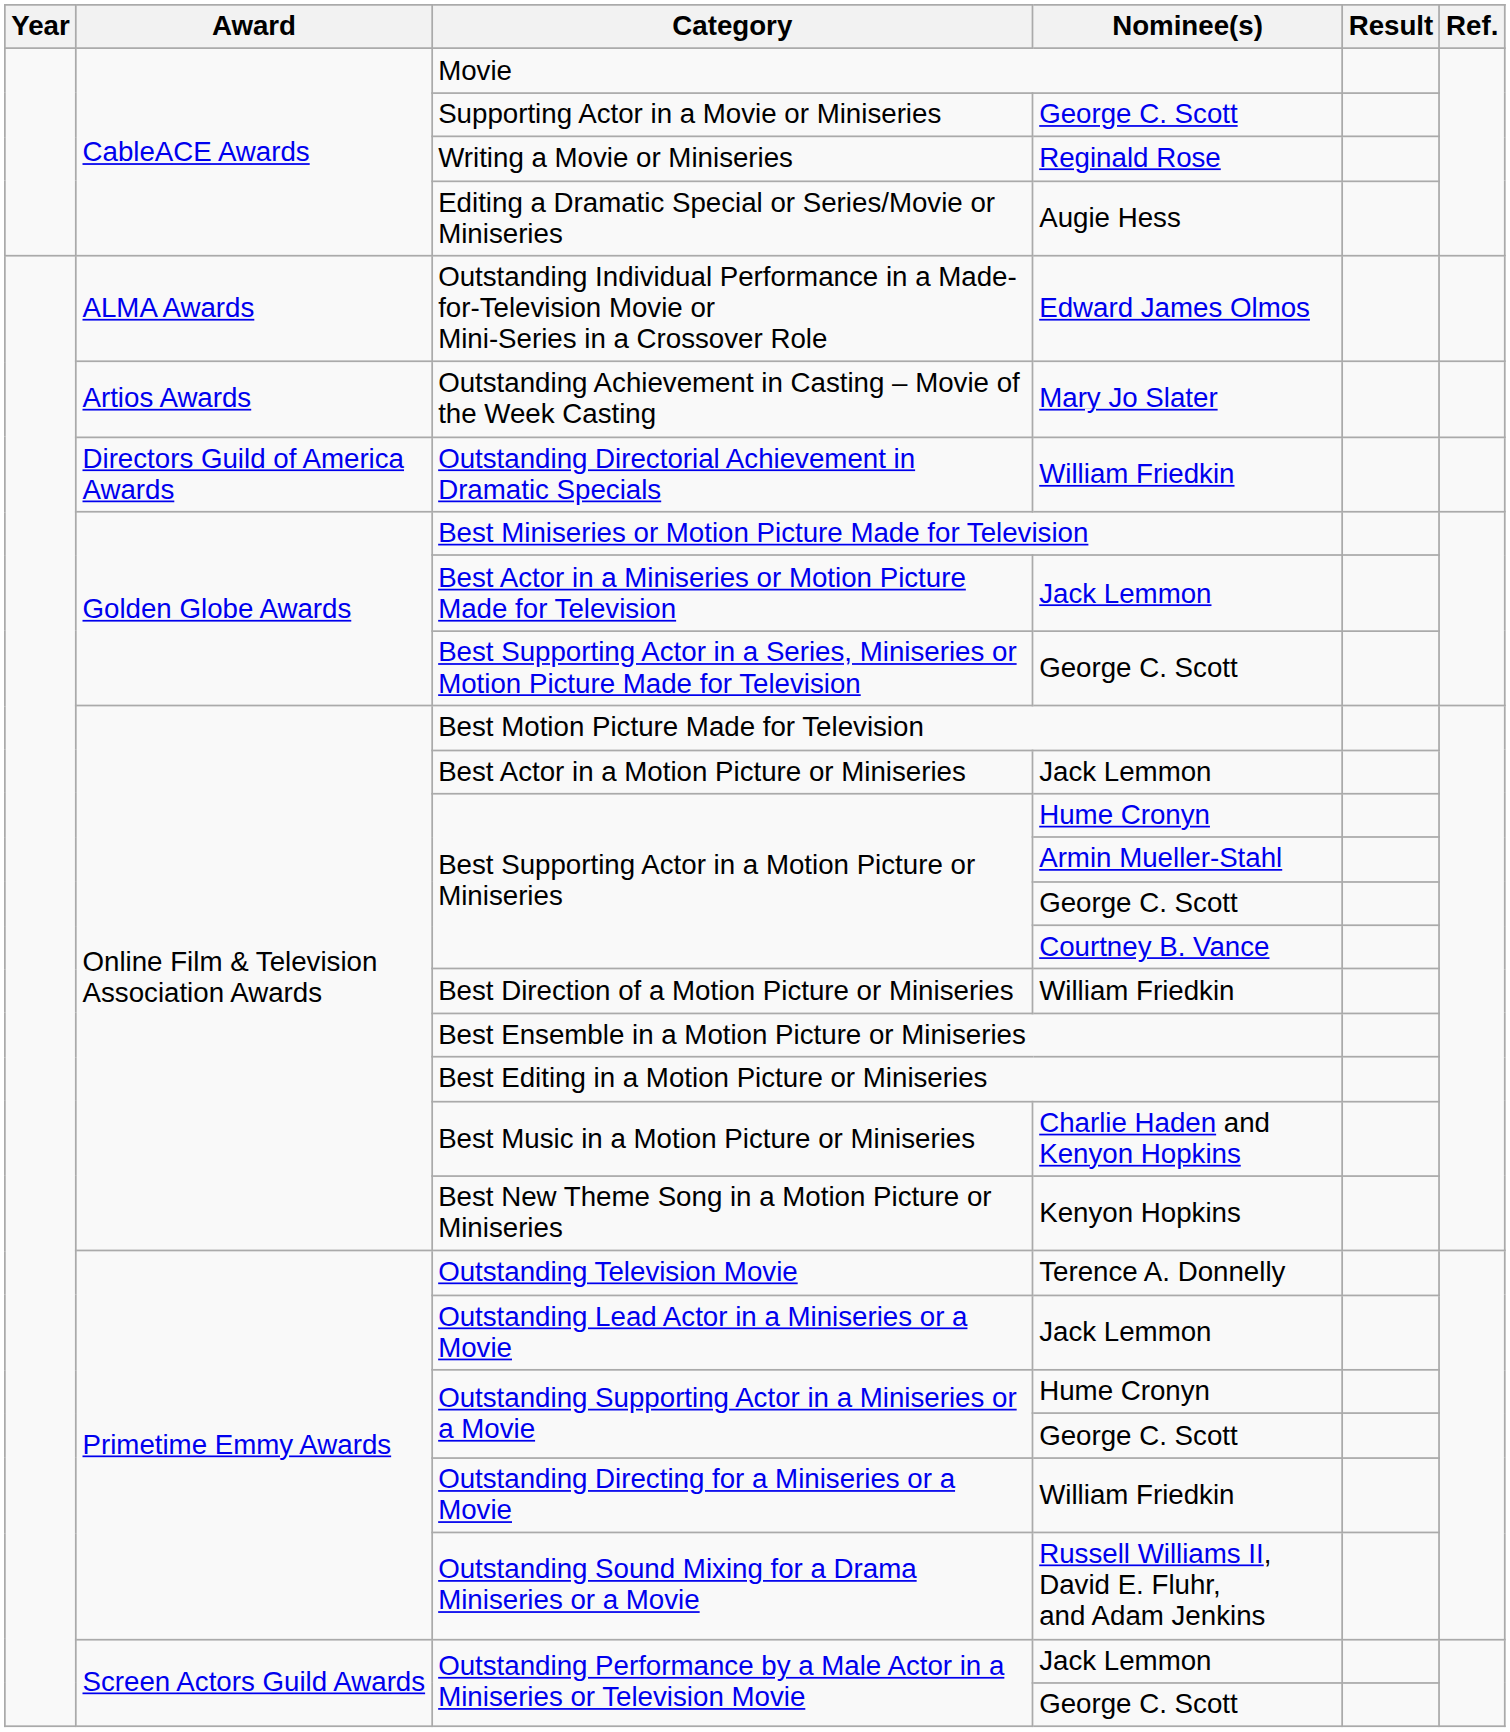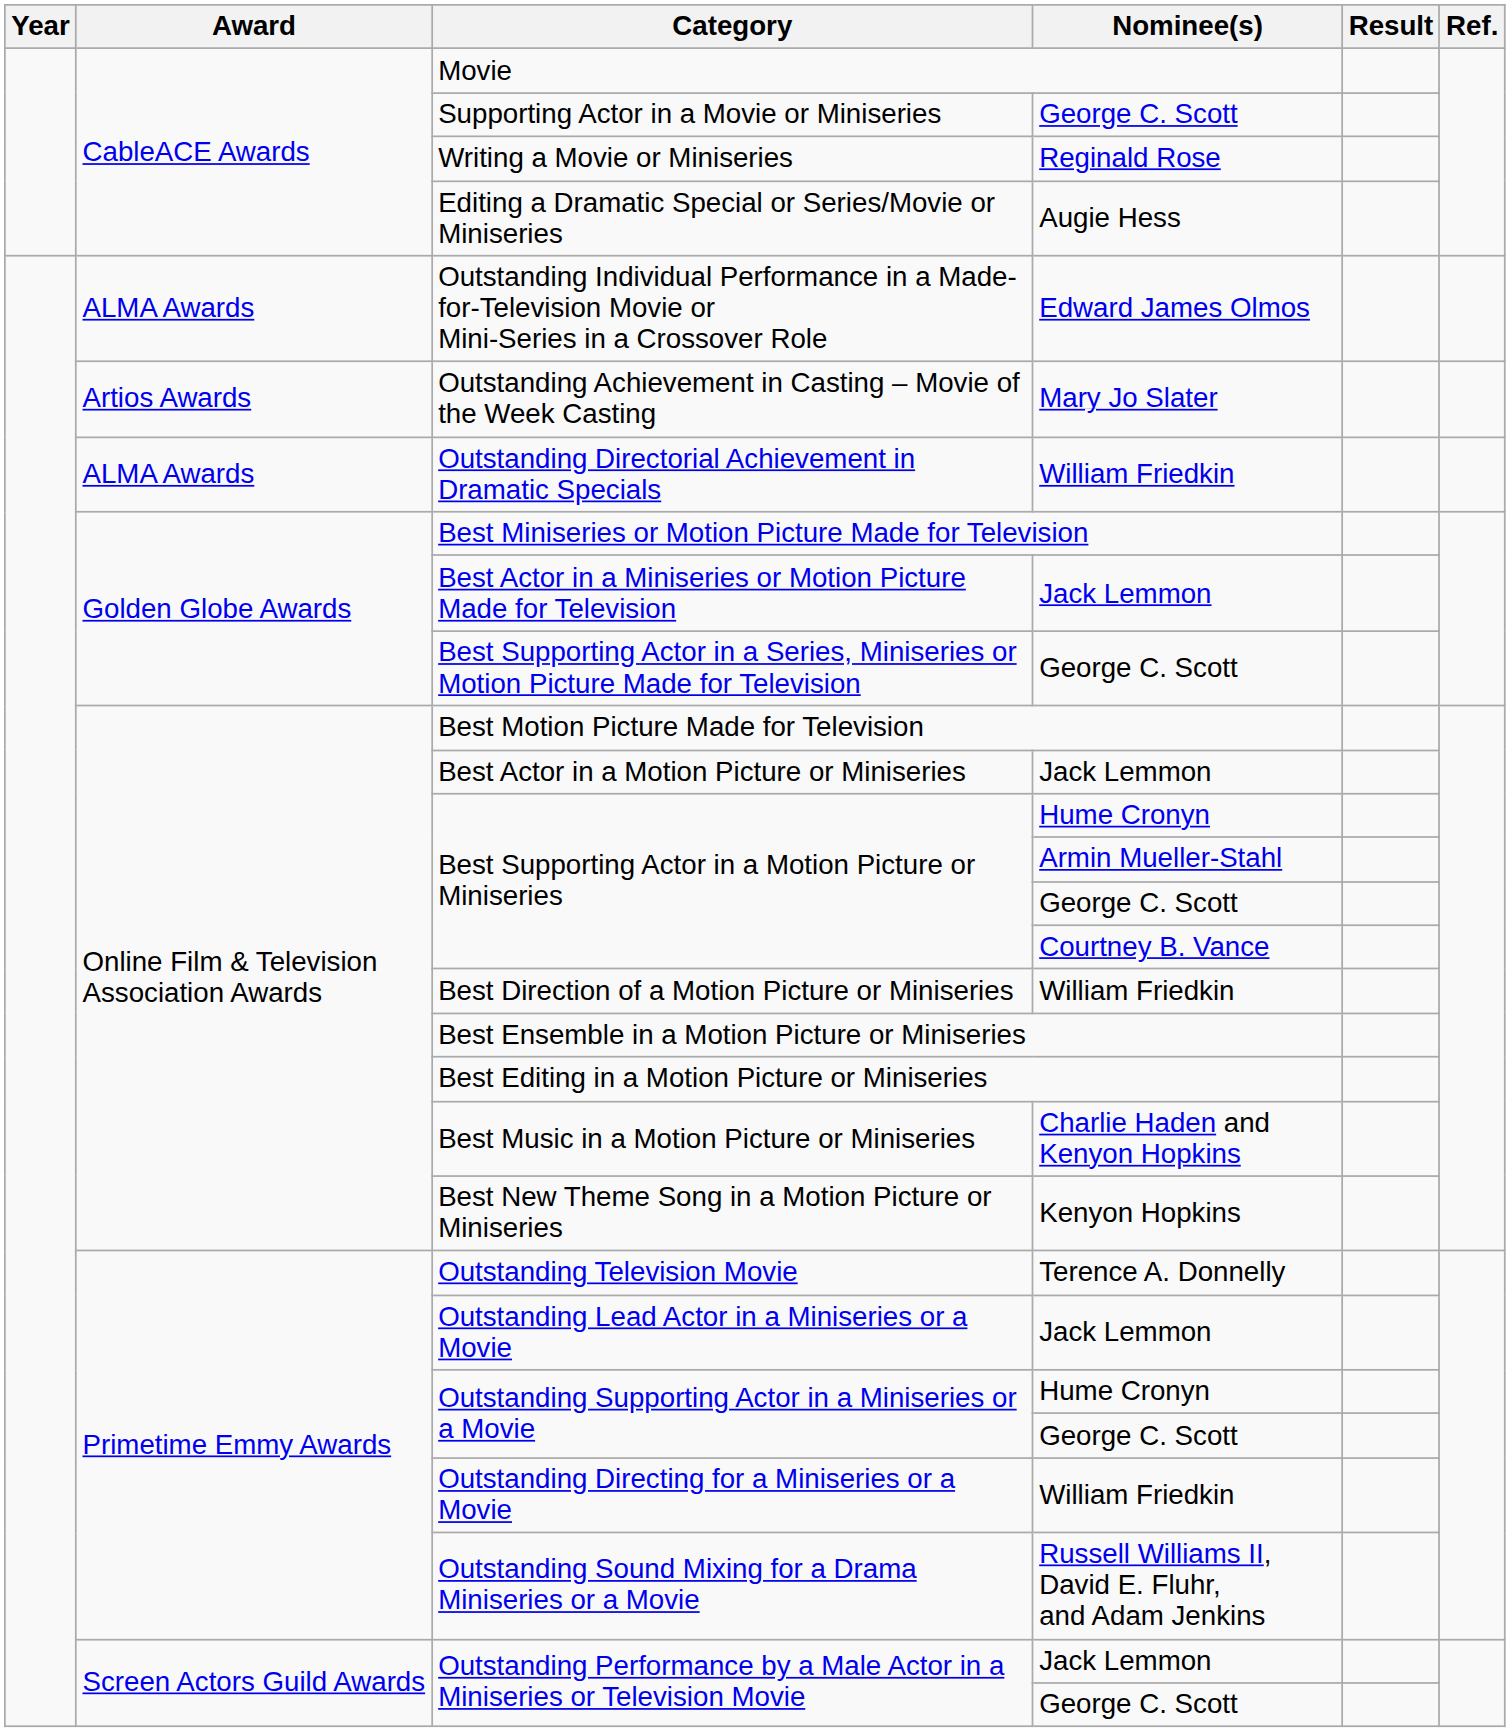 <table class="wikitable sortable">
 <tr>
 <th>Year</th>
 <th>Award</th>
 <th>Category</th>
 <th>Nominee(s)</th>
 <th>Result</th>
 <th>Ref.</th>
 </tr>
 <tr>
 <td rowspan="4"></td>
 <td rowspan="4"><a href='#'>CableACE Awards</a></td>
 <td colspan="2">Movie</td>
 <td></td>
 <td align="center" rowspan="4"> <br> </td>
 </tr>
 <tr>
 <td>Supporting Actor in a Movie or Miniseries</td>
 <td><a href='#'>George C. Scott</a></td>
 <td></td>
 </tr>
 <tr>
 <td>Writing a Movie or Miniseries</td>
 <td><a href='#'>Reginald Rose</a></td>
 <td></td>
 </tr>
 <tr>
 <td>Editing a Dramatic Special or Series/Movie or Miniseries</td>
 <td>Augie Hess</td>
 <td></td>
 </tr>
 <tr>
 <td rowspan="25"></td>
 <td><a href='#'>ALMA Awards</a></td>
 <td>Outstanding Individual Performance in a Made-for-Television Movie or <br> Mini-Series in a Crossover Role</td>
 <td><a href='#'>Edward James Olmos</a></td>
 <td></td>
 <td align="center"></td>
 </tr>
 <tr>
 <td><a href='#'>Artios Awards</a></td>
 <td>Outstanding Achievement in Casting – Movie of the Week Casting</td>
 <td><a href='#'>Mary Jo Slater</a></td>
 <td></td>
 <td align="center"></td>
 </tr>
 <tr>
-<td><a href='#'>Directors Guild of America Awards</a></td>
+<td><a href='#'>ALMA Awards</a></td>
 <td><a href='#'>Outstanding Directorial Achievement in Dramatic Specials</a></td>
 <td><a href='#'>William Friedkin</a></td>
 <td></td>
 <td align="center"></td>
 </tr>
 <tr>
 <td rowspan="3"><a href='#'>Golden Globe Awards</a></td>
 <td colspan="2"><a href='#'>Best Miniseries or Motion Picture Made for Television</a></td>
 <td></td>
 <td align="center" rowspan="3"></td>
 </tr>
 <tr>
 <td><a href='#'>Best Actor in a Miniseries or Motion Picture Made for Television</a></td>
 <td><a href='#'>Jack Lemmon</a></td>
 <td></td>
 </tr>
 <tr>
 <td><a href='#'>Best Supporting Actor in a Series, Miniseries or Motion Picture Made for Television</a></td>
 <td>George C. Scott</td>
 <td></td>
 </tr>
 <tr>
 <td rowspan="11">Online Film & Television Association Awards</td>
 <td colspan="2">Best Motion Picture Made for Television</td>
 <td></td>
 <td align="center" rowspan="11"></td>
 </tr>
 <tr>
 <td>Best Actor in a Motion Picture or Miniseries</td>
 <td>Jack Lemmon</td>
 <td></td>
 </tr>
 <tr>
 <td rowspan="4">Best Supporting Actor in a Motion Picture or Miniseries</td>
 <td><a href='#'>Hume Cronyn</a></td>
 <td></td>
 </tr>
 <tr>
 <td><a href='#'>Armin Mueller-Stahl</a></td>
 <td></td>
 </tr>
 <tr>
 <td>George C. Scott</td>
 <td></td>
 </tr>
 <tr>
 <td><a href='#'>Courtney B. Vance</a></td>
 <td></td>
 </tr>
 <tr>
 <td>Best Direction of a Motion Picture or Miniseries</td>
 <td>William Friedkin</td>
 <td></td>
 </tr>
 <tr>
 <td colspan="2">Best Ensemble in a Motion Picture or Miniseries</td>
 <td></td>
 </tr>
 <tr>
 <td colspan="2">Best Editing in a Motion Picture or Miniseries</td>
 <td></td>
 </tr>
 <tr>
 <td>Best Music in a Motion Picture or Miniseries</td>
 <td><a href='#'>Charlie Haden</a> and <a href='#'>Kenyon Hopkins</a></td>
 <td></td>
 </tr>
 <tr>
 <td>Best New Theme Song in a Motion Picture or Miniseries</td>
 <td>Kenyon Hopkins</td>
 <td></td>
 </tr>
 <tr>
 <td rowspan="6"><a href='#'>Primetime Emmy Awards</a></td>
 <td><a href='#'>Outstanding Television Movie</a></td>
 <td>Terence A. Donnelly</td>
 <td></td>
 <td align="center" rowspan="6"></td>
 </tr>
 <tr>
 <td><a href='#'>Outstanding Lead Actor in a Miniseries or a Movie</a></td>
 <td>Jack Lemmon</td>
 <td></td>
 </tr>
 <tr>
 <td rowspan="2"><a href='#'>Outstanding Supporting Actor in a Miniseries or a Movie</a></td>
 <td>Hume Cronyn</td>
 <td></td>
 </tr>
 <tr>
 <td>George C. Scott</td>
 <td></td>
 </tr>
 <tr>
 <td><a href='#'>Outstanding Directing for a Miniseries or a Movie</a></td>
 <td>William Friedkin</td>
 <td></td>
 </tr>
 <tr>
 <td><a href='#'>Outstanding Sound Mixing for a Drama Miniseries or a Movie</a></td>
 <td><a href='#'>Russell Williams II</a>, David E. Fluhr, <br> and Adam Jenkins</td>
 <td></td>
 </tr>
 <tr>
 <td rowspan="2"><a href='#'>Screen Actors Guild Awards</a></td>
 <td rowspan="2"><a href='#'>Outstanding Performance by a Male Actor in a Miniseries or Television Movie</a></td>
 <td>Jack Lemmon</td>
 <td></td>
 <td align="center" rowspan="2"></td>
 </tr>
 <tr>
 <td>George C. Scott</td>
 <td></td>
 </tr>
 </table>
